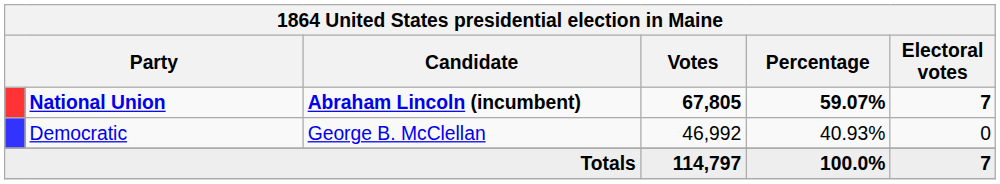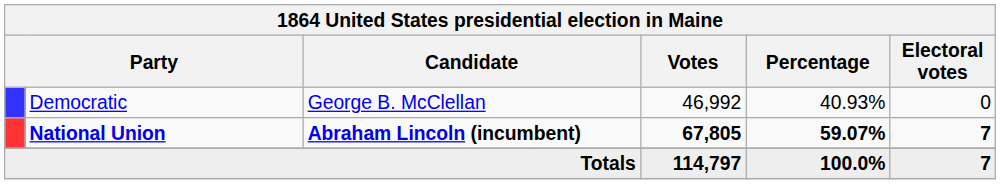 <table class="wikitable" style="font-size: 95%;">
 <tr>
 <th colspan="6">1864 United States presidential election in Maine</th>
 </tr>
 <tr>
 <th colspan="2" style="width: 15em">Party</th>
 <th style="width: 17em">Candidate</th>
 <th style="width: 5em">Votes</th>
 <th style="width: 7em">Percentage</th>
 <th style="width: 5em">Electoral votes</th>
 </tr>
 <tr>
+<th style="background-color:#3333FF; width: 3px"></th>
+<td style="width: 130px"><a href='#'>Democratic</a></td>
+<td><a href='#'>George B. McClellan</a></td>
+<td align="right">46,992</td>
+<td align="right">40.93%</td>
+<td align="right">0</td>
+</tr>
+<tr>
 <th style="background-color:#FF3333; width: 3px"></th>
 <td style="width: 130px"><strong><a href='#'>National Union</a></strong></td>
 <td><strong><a href='#'>Abraham Lincoln</a> (incumbent)</strong></td>
 <td align="right"><strong>67,805</strong></td>
 <td align="right"><strong>59.07%</strong></td>
 <td align="right"><strong>7</strong></td>
-</tr>
-<tr>
-<th style="background-color:#3333FF; width: 3px"></th>
-<td style="width: 130px"><a href='#'>Democratic</a></td>
-<td><a href='#'>George B. McClellan</a></td>
-<td align="right">46,992</td>
-<td align="right">40.93%</td>
-<td align="right">0</td>
 </tr>
 <tr>
 </tr>
 <tr bgcolor="#EEEEEE">
 <td colspan="3" align="right"><strong>Totals</strong></td>
 <td align="right"><strong>114,797</strong></td>
 <td align="right"><strong>100.0%</strong></td>
 <td align="right"><strong>7</strong></td>
 </tr>
 <tr>
 </tr>
 </table>
